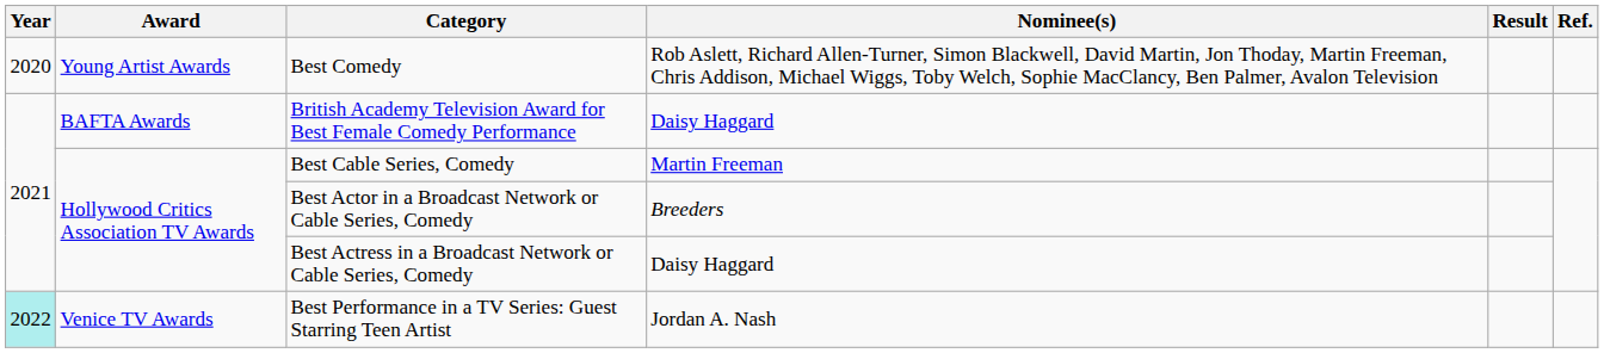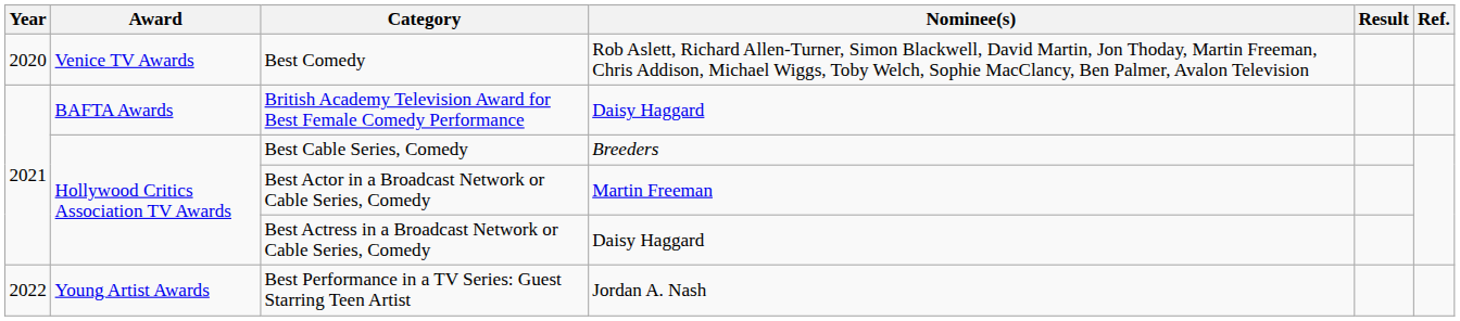 <table class="wikitable">
 <tr>
 <th>Year</th>
 <th>Award</th>
 <th>Category</th>
 <th>Nominee(s)</th>
 <th>Result</th>
 <th>Ref.</th>
 </tr>
 <tr>
 <td>2020</td>
-<td><a href='#'>Young Artist Awards</a></td>
+<td><a href='#'>Venice TV Awards</a></td>
 <td>Best Comedy</td>
 <td>Rob Aslett, Richard Allen-Turner, Simon Blackwell, David Martin, Jon Thoday, Martin Freeman, Chris Addison, Michael Wiggs, Toby Welch, Sophie MacClancy, Ben Palmer, Avalon Television</td>
 <td></td>
 <td style="text-align:center;"></td>
 </tr>
 <tr>
 <td rowspan="4">2021</td>
 <td><a href='#'>BAFTA Awards</a></td>
 <td><a href='#'>British Academy Television Award for Best Female Comedy Performance</a></td>
 <td><a href='#'>Daisy Haggard</a></td>
 <td></td>
 <td style="text-align:center;"></td>
 </tr>
 <tr>
 <td rowspan="3"><a href='#'>Hollywood Critics Association TV Awards</a></td>
 <td>Best Cable Series, Comedy</td>
-<td><a href='#'>Martin Freeman</a></td>
+<td><em>Breeders</em></td>
 <td></td>
 <td rowspan="3" style="text-align:center;"></td>
 </tr>
 <tr>
 <td>Best Actor in a Broadcast Network or Cable Series, Comedy</td>
-<td><em>Breeders</em></td>
+<td><a href='#'>Martin Freeman</a></td>
 <td></td>
 </tr>
 <tr>
 <td>Best Actress in a Broadcast Network or Cable Series, Comedy</td>
 <td>Daisy Haggard</td>
 <td></td>
 </tr>
 <tr>
-<td style="background: paleturquoise;">2022</td>
-<td><a href='#'>Venice TV Awards</a></td>
+<td>2022</td>
+<td><a href='#'>Young Artist Awards</a></td>
 <td>Best Performance in a TV Series: Guest Starring Teen Artist</td>
 <td>Jordan A. Nash</td>
 <td></td>
 <td style="text-align:center;"></td>
 </tr>
 </table>
